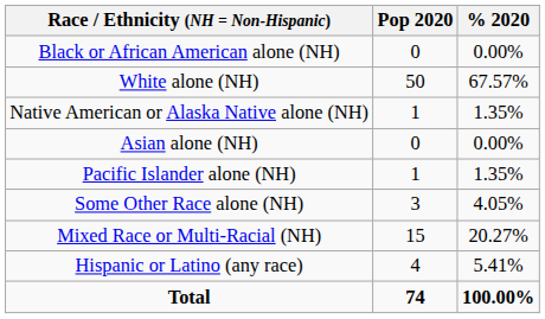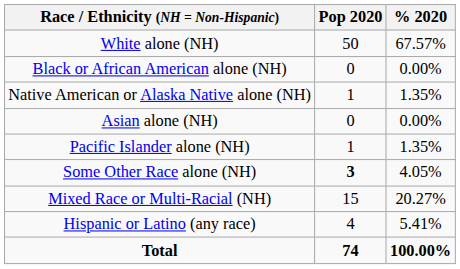 <table class="wikitable" style="text-align:center;">
 <tr>
 <th>Race / Ethnicity <small>(<em>NH = Non-Hispanic</em>)</small></th>
 <th>Pop 2020</th>
 <th>% 2020</th>
 </tr>
 <tr>
+<td><a href='#'>White</a> alone (NH)</td>
+<td>50</td>
+<td>67.57%</td>
+</tr>
+<tr>
 <td><a href='#'>Black or African American</a> alone (NH)</td>
 <td>0</td>
 <td>0.00%</td>
-</tr>
-<tr>
-<td><a href='#'>White</a> alone (NH)</td>
-<td>50</td>
-<td>67.57%</td>
 </tr>
 <tr>
 <td>Native American or <a href='#'>Alaska Native</a> alone (NH)</td>
 <td>1</td>
 <td>1.35%</td>
 </tr>
 <tr>
 <td><a href='#'>Asian</a> alone (NH)</td>
 <td>0</td>
 <td>0.00%</td>
 </tr>
 <tr>
 <td><a href='#'>Pacific Islander</a> alone (NH)</td>
 <td>1</td>
 <td>1.35%</td>
 </tr>
 <tr>
 <td><a href='#'>Some Other Race</a> alone (NH)</td>
-<td>3</td>
+<td><strong>3</strong></td>
 <td>4.05%</td>
 </tr>
 <tr>
 <td><a href='#'>Mixed Race or Multi-Racial</a> (NH)</td>
 <td>15</td>
 <td>20.27%</td>
 </tr>
 <tr>
 <td><a href='#'>Hispanic or Latino</a> (any race)</td>
 <td>4</td>
 <td>5.41%</td>
 </tr>
 <tr>
 <td><strong>Total</strong></td>
 <td><strong>74</strong></td>
 <td><strong>100.00%</strong></td>
 </tr>
 </table>
